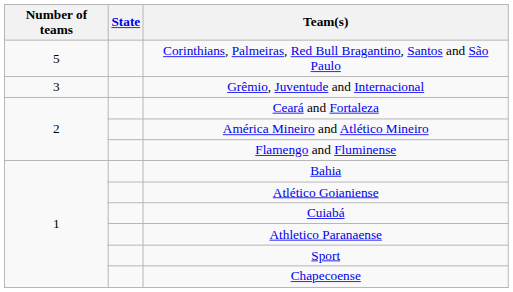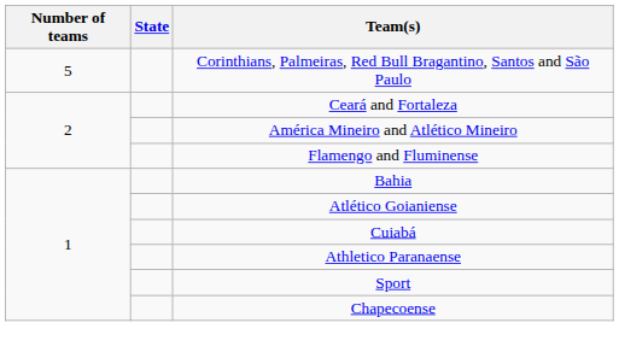 <table class="wikitable" style="text-align:center">
 <tr>
 <th>Number of teams</th>
 <th><a href='#'>State</a></th>
 <th>Team(s)</th>
 </tr>
 <tr>
 <td>5</td>
 <td align=left></td>
 <td><a href='#'>Corinthians</a>, <a href='#'>Palmeiras</a>, <a href='#'>Red Bull Bragantino</a>, <a href='#'>Santos</a> and <a href='#'>São Paulo</a></td>
-</tr>
-<tr>
-<td>3</td>
-<td align=left></td>
-<td><a href='#'>Grêmio</a>, <a href='#'>Juventude</a> and <a href='#'>Internacional</a></td>
 </tr>
 <tr>
 <td rowspan=3>2</td>
 <td align=left></td>
 <td><a href='#'>Ceará</a> and <a href='#'>Fortaleza</a></td>
 </tr>
 <tr>
 <td align=left></td>
 <td><a href='#'>América Mineiro</a> and <a href='#'>Atlético Mineiro</a></td>
 </tr>
 <tr>
 <td align=left></td>
 <td><a href='#'>Flamengo</a> and <a href='#'>Fluminense</a></td>
 </tr>
 <tr>
 <td rowspan=6>1</td>
 <td align=left></td>
 <td><a href='#'>Bahia</a></td>
 </tr>
 <tr>
 <td align=left></td>
 <td><a href='#'>Atlético Goianiense</a></td>
 </tr>
 <tr>
 <td align=left></td>
 <td><a href='#'>Cuiabá</a></td>
 </tr>
 <tr>
 <td align=left></td>
 <td><a href='#'>Athletico Paranaense</a></td>
 </tr>
 <tr>
 <td align=left></td>
 <td><a href='#'>Sport</a></td>
 </tr>
 <tr>
 <td align=left></td>
 <td><a href='#'>Chapecoense</a></td>
 </tr>
 </table>
